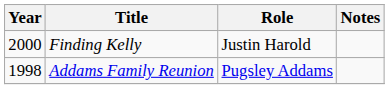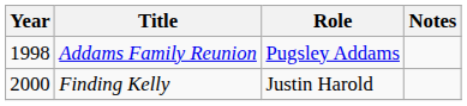 <table class="wikitable">
 <tr>
 <th>Year</th>
 <th>Title</th>
 <th>Role</th>
 <th>Notes</th>
 </tr>
 <tr>
+<td>1998</td>
+<td><em><a href='#'>Addams Family Reunion</a></em></td>
+<td><a href='#'>Pugsley Addams</a></td>
+<td></td>
+</tr>
+<tr>
 <td>2000</td>
 <td><em>Finding Kelly</em></td>
 <td>Justin Harold</td>
 <td></td>
 </tr>
 <tr>
-<td>1998</td>
-<td><em><a href='#'>Addams Family Reunion</a></em></td>
-<td><a href='#'>Pugsley Addams</a></td>
-<td></td>
-</tr>
-<tr>
 </tr>
 </table>
